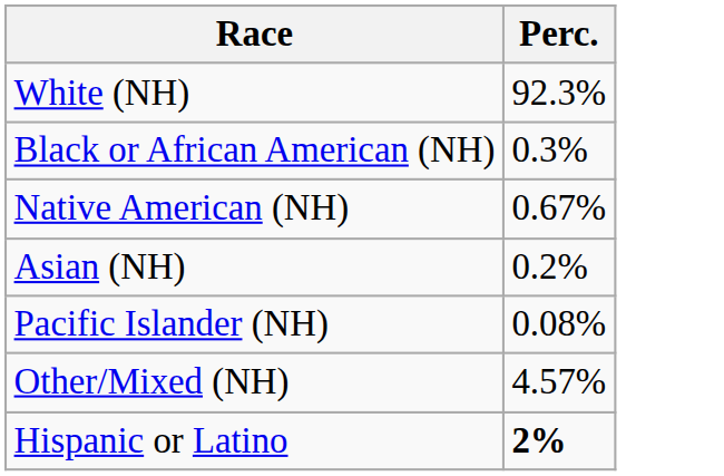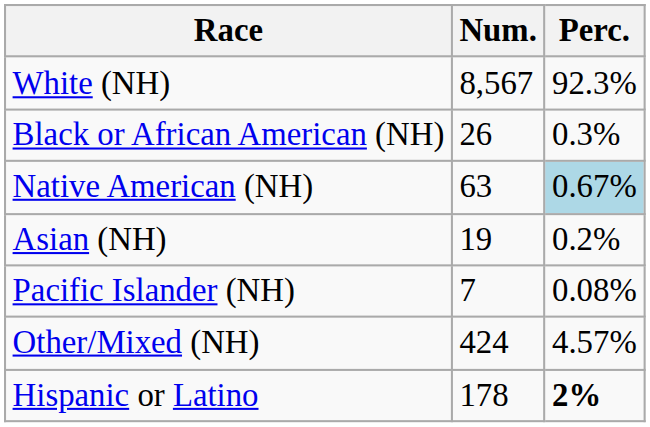 <table class="wikitable">
 <tr>
 <th>Race</th>
+<th>Num.</th>
 <th>Perc.</th>
 </tr>
 <tr>
 <td><a href='#'>White</a> (NH)</td>
+<td>8,567</td>
 <td>92.3%</td>
 </tr>
 <tr>
 <td><a href='#'>Black or African American</a> (NH)</td>
+<td>26</td>
 <td>0.3%</td>
 </tr>
 <tr>
 <td><a href='#'>Native American</a> (NH)</td>
-<td>0.67%</td>
+<td>63</td>
+<td style="background: lightblue;">0.67%</td>
 </tr>
 <tr>
 <td><a href='#'>Asian</a> (NH)</td>
+<td>19</td>
 <td>0.2%</td>
 </tr>
 <tr>
 <td><a href='#'>Pacific Islander</a> (NH)</td>
+<td>7</td>
 <td>0.08%</td>
 </tr>
 <tr>
 <td><a href='#'>Other/Mixed</a> (NH)</td>
+<td>424</td>
 <td>4.57%</td>
 </tr>
 <tr>
 <td><a href='#'>Hispanic</a> or <a href='#'>Latino</a></td>
+<td>178</td>
 <td><strong>2%</strong></td>
 </tr>
 </table>
